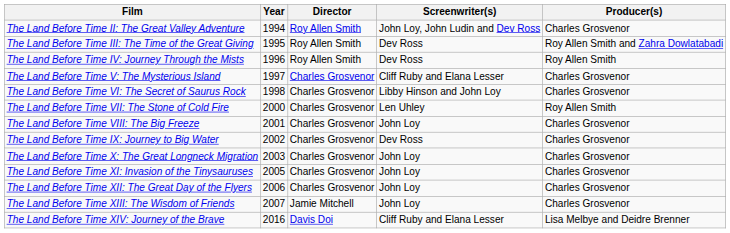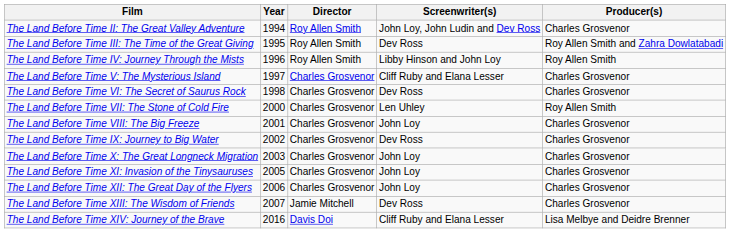 <table class="wikitable">
 <tr>
 <th>Film</th>
 <th>Year</th>
 <th>Director</th>
 <th>Screenwriter(s)</th>
 <th>Producer(s)</th>
 </tr>
 <tr>
 <td><em><a href='#'>The Land Before Time II: The Great Valley Adventure</a></em></td>
 <td>1994</td>
 <td><a href='#'>Roy Allen Smith</a></td>
 <td>John Loy, John Ludin and <a href='#'>Dev Ross</a></td>
 <td>Charles Grosvenor</td>
 </tr>
 <tr>
 <td><em><a href='#'>The Land Before Time III: The Time of the Great Giving</a></em></td>
 <td>1995</td>
 <td>Roy Allen Smith</td>
 <td>Dev Ross</td>
 <td>Roy Allen Smith and <a href='#'>Zahra Dowlatabadi</a></td>
 </tr>
 <tr>
 <td><em><a href='#'>The Land Before Time IV: Journey Through the Mists</a></em></td>
 <td>1996</td>
 <td>Roy Allen Smith</td>
-<td>Dev Ross</td>
+<td>Libby Hinson and John Loy</td>
 <td>Roy Allen Smith</td>
 </tr>
 <tr>
 <td><em><a href='#'>The Land Before Time V: The Mysterious Island</a></em></td>
 <td>1997</td>
 <td><a href='#'>Charles Grosvenor</a></td>
 <td>Cliff Ruby and Elana Lesser</td>
 <td>Charles Grosvenor</td>
 </tr>
 <tr>
 <td><em><a href='#'>The Land Before Time VI: The Secret of Saurus Rock</a></em></td>
 <td>1998</td>
 <td>Charles Grosvenor</td>
-<td>Libby Hinson and John Loy</td>
+<td>Dev Ross</td>
 <td>Charles Grosvenor</td>
 </tr>
 <tr>
 <td><em><a href='#'>The Land Before Time VII: The Stone of Cold Fire</a></em></td>
 <td>2000</td>
 <td>Charles Grosvenor</td>
 <td>Len Uhley</td>
 <td>Roy Allen Smith</td>
 </tr>
 <tr>
 <td><em><a href='#'>The Land Before Time VIII: The Big Freeze</a></em></td>
 <td>2001</td>
 <td>Charles Grosvenor</td>
 <td>John Loy</td>
 <td>Charles Grosvenor</td>
 </tr>
 <tr>
 <td><em><a href='#'>The Land Before Time IX: Journey to Big Water</a></em></td>
 <td>2002</td>
 <td>Charles Grosvenor</td>
 <td>Dev Ross</td>
 <td>Charles Grosvenor</td>
 </tr>
 <tr>
 <td><em><a href='#'>The Land Before Time X: The Great Longneck Migration</a></em></td>
 <td>2003</td>
 <td>Charles Grosvenor</td>
 <td>John Loy</td>
 <td>Charles Grosvenor</td>
 </tr>
 <tr>
 <td><em><a href='#'>The Land Before Time XI: Invasion of the Tinysauruses</a></em></td>
 <td>2005</td>
 <td>Charles Grosvenor</td>
 <td>John Loy</td>
 <td>Charles Grosvenor</td>
 </tr>
 <tr>
 <td><em><a href='#'>The Land Before Time XII: The Great Day of the Flyers</a></em></td>
 <td>2006</td>
 <td>Charles Grosvenor</td>
 <td>John Loy</td>
 <td>Charles Grosvenor</td>
 </tr>
 <tr>
 <td><em><a href='#'>The Land Before Time XIII: The Wisdom of Friends</a></em></td>
 <td>2007</td>
 <td>Jamie Mitchell</td>
-<td>John Loy</td>
+<td>Dev Ross</td>
 <td>Charles Grosvenor</td>
 </tr>
 <tr>
 <td><em><a href='#'>The Land Before Time XIV: Journey of the Brave</a></em></td>
 <td>2016</td>
 <td><a href='#'>Davis Doi</a></td>
 <td>Cliff Ruby and Elana Lesser</td>
 <td>Lisa Melbye and Deidre Brenner</td>
 </tr>
 </table>
